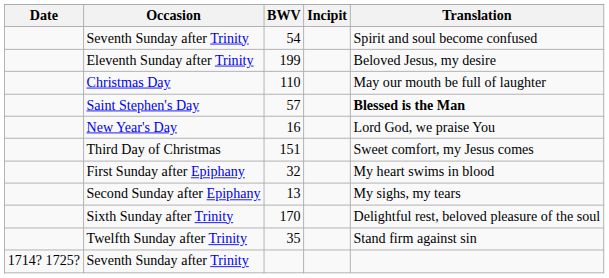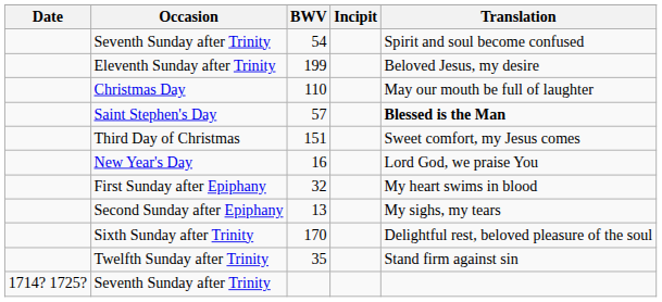 <table class="wikitable sortable plainrowheaders">
 <tr>
 </tr>
 <tr>
 <th scope="col">Date</th>
 <th scope="col">Occasion</th>
 <th scope="col">BWV</th>
 <th scope="col">Incipit</th>
 <th scope="col">Translation</th>
 </tr>
 <tr>
 <td scope="row" style="text-align: right;"></td>
 <td> Seventh Sunday after <a href='#'>Trinity</a></td>
 <td scope="row" style="text-align: right;">54</td>
 <td><em></em></td>
 <td>Spirit and soul become confused</td>
 </tr>
 <tr>
 <td scope="row" style="text-align: right;"></td>
 <td> Eleventh Sunday after <a href='#'>Trinity</a></td>
 <td scope="row" style="text-align: right;">199</td>
 <td><em></em></td>
 <td>Beloved Jesus, my desire</td>
 </tr>
 <tr>
 <td scope="row" style="text-align: right;"></td>
 <td> <a href='#'>Christmas Day</a></td>
 <td scope="row" style="text-align: right;">110</td>
 <td><em></em></td>
 <td>May our mouth be full of laughter</td>
 </tr>
 <tr>
 <td scope="row" style="text-align: right;"></td>
 <td> <a href='#'>Saint Stephen's Day</a></td>
 <td scope="row" style="text-align: right;">57</td>
 <td><em></em></td>
 <td><strong>Blessed is the Man</strong></td>
 </tr>
 <tr>
 <td scope="row" style="text-align: right;"></td>
+<td> Third Day of Christmas</td>
+<td scope="row" style="text-align: right;">151</td>
+<td><em></em></td>
+<td>Sweet comfort, my Jesus comes</td>
+</tr>
+<tr>
+<td scope="row" style="text-align: right;"></td>
 <td> <a href='#'>New Year's Day</a></td>
 <td scope="row" style="text-align: right;">16</td>
 <td><em></em></td>
 <td>Lord God, we praise You</td>
-</tr>
-<tr>
-<td scope="row" style="text-align: right;"></td>
-<td> Third Day of Christmas</td>
-<td scope="row" style="text-align: right;">151</td>
-<td><em></em></td>
-<td>Sweet comfort, my Jesus comes</td>
 </tr>
 <tr>
 <td scope="row" style="text-align: right;"></td>
 <td> First Sunday after <a href='#'>Epiphany</a></td>
 <td scope="row" style="text-align: right;">32</td>
 <td><em></em></td>
 <td>My heart swims in blood</td>
 </tr>
 <tr>
 <td scope="row" style="text-align: right;"></td>
 <td> Second Sunday after <a href='#'>Epiphany</a></td>
 <td scope="row" style="text-align: right;">13</td>
 <td><em></em></td>
 <td>My sighs, my tears</td>
 </tr>
 <tr>
 <td scope="row" style="text-align: right;"></td>
 <td> Sixth Sunday after <a href='#'>Trinity</a></td>
 <td scope="row" style="text-align: right;">170</td>
 <td><em></em></td>
 <td>Delightful rest, beloved pleasure of the soul</td>
 </tr>
 <tr>
 <td scope="row" style="text-align: right;"></td>
 <td> Twelfth Sunday after <a href='#'>Trinity</a></td>
 <td scope="row" style="text-align: right;">35</td>
 <td><em></em></td>
 <td>Stand firm against sin</td>
 </tr>
 <tr>
 <td scope="row" style="text-align: right;">1714? 1725?</td>
 <td> Seventh Sunday after <a href='#'>Trinity</a></td>
 <td scope="row" style="text-align: right;"></td>
 <td><em></em></td>
 <td></td>
 </tr>
 </table>
